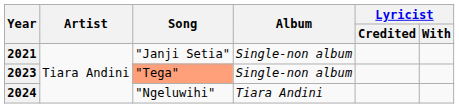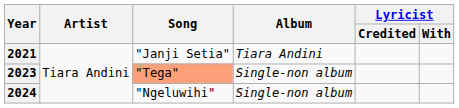 <table class="wikitable plainrowheaders">
 <tr>
 <th rowspan="2">Year</th>
 <th rowspan="2">Artist</th>
 <th rowspan="2">Song</th>
 <th rowspan="2">Album</th>
 <th colspan="2"><a href='#'>Lyricist</a></th>
 </tr>
 <tr>
 <th>Credited</th>
 <th>With</th>
 </tr>
 <tr>
 <th scope="row">2021</th>
 <td rowspan="4">Tiara Andini</td>
 <td>"Janji Setia"</td>
-<td><em>Single-non album</em></td>
+<td><em>Tiara Andini</em></td>
 <td></td>
 <td style="text-align:center"></td>
 </tr>
 <tr>
 <th scope="row">2023</th>
 <td style="background: lightsalmon;">"Tega"</td>
 <td><em>Single-non album</em></td>
 <td></td>
 <td style="text-align:center"></td>
 </tr>
 <tr>
 <th scope="row">2024</th>
 <td>"Ngeluwihi"</td>
-<td><em>Tiara Andini</em></td>
+<td><em>Single-non album</em></td>
 <td></td>
 <td style="text-align:center"></td>
 </tr>
 </table>
